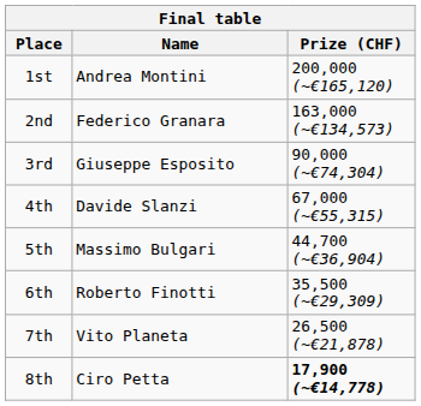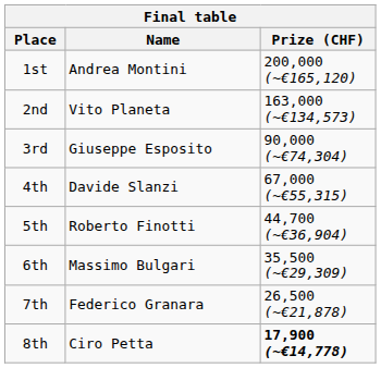 <table class="wikitable">
 <tr>
 <th colspan="3">Final table</th>
 </tr>
 <tr>
 <th style="width:50px;">Place</th>
 <th style="width:175px;">Name</th>
 <th style="width:100px;">Prize (CHF)</th>
 </tr>
 <tr>
 <td style="text-align:center;">1st</td>
 <td> Andrea Montini</td>
 <td>200,000<br><em>(~€165,120)</em></td>
 </tr>
 <tr>
 <td style="text-align:center;">2nd</td>
-<td> Federico Granara</td>
+<td> Vito Planeta</td>
 <td>163,000<br><em>(~€134,573)</em></td>
 </tr>
 <tr>
 <td style="text-align:center;">3rd</td>
 <td> Giuseppe Esposito</td>
 <td>90,000<br><em>(~€74,304)</em></td>
 </tr>
 <tr>
 <td style="text-align:center;">4th</td>
 <td> Davide Slanzi</td>
 <td>67,000<br><em>(~€55,315)</em></td>
 </tr>
 <tr>
 <td style="text-align:center;">5th</td>
-<td> Massimo Bulgari</td>
+<td> Roberto Finotti</td>
 <td>44,700<br><em>(~€36,904)</em></td>
 </tr>
 <tr>
 <td style="text-align:center;">6th</td>
-<td> Roberto Finotti</td>
+<td> Massimo Bulgari</td>
 <td>35,500<br><em>(~€29,309)</em></td>
 </tr>
 <tr>
 <td style="text-align:center;">7th</td>
-<td> Vito Planeta</td>
+<td> Federico Granara</td>
 <td>26,500<br><em>(~€21,878)</em></td>
 </tr>
 <tr>
 <td style="text-align:center;">8th</td>
 <td> Ciro Petta</td>
 <td><strong>17,900<br><em>(~€14,778)</em></strong></td>
 </tr>
 </table>
